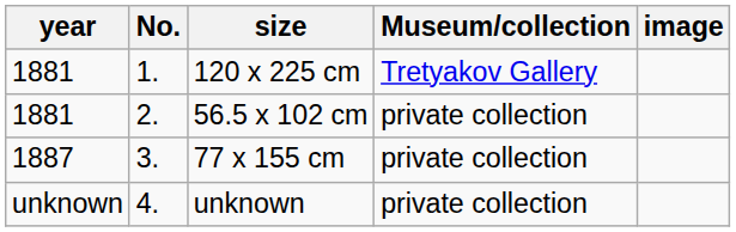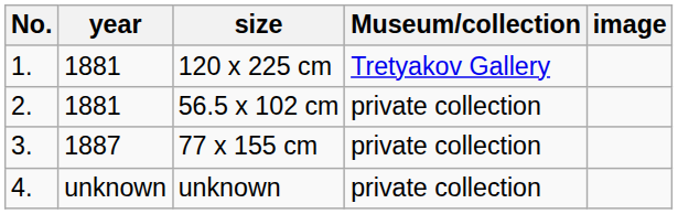 <table class="wikitable sortable">
 <tr>
+<th>No.</th>
 <th>year</th>
-<th>No.</th>
 <th>size</th>
 <th>Museum/collection</th>
 <th class="unsortable">image</th>
 </tr>
 <tr>
+<td>1.</td>
 <td>1881</td>
-<td>1.</td>
 <td>120 x 225 cm</td>
 <td><a href='#'>Tretyakov Gallery</a></td>
 <td></td>
 </tr>
 <tr>
+<td>2.</td>
 <td>1881</td>
-<td>2.</td>
 <td>56.5 x 102 cm</td>
 <td>private collection</td>
 <td></td>
 </tr>
 <tr>
+<td>3.</td>
 <td>1887</td>
-<td>3.</td>
 <td>77 x 155 cm</td>
 <td>private collection</td>
 <td></td>
 </tr>
 <tr>
+<td>4.</td>
 <td>unknown</td>
-<td>4.</td>
 <td>unknown</td>
 <td>private collection</td>
 <td></td>
 </tr>
 </table>
